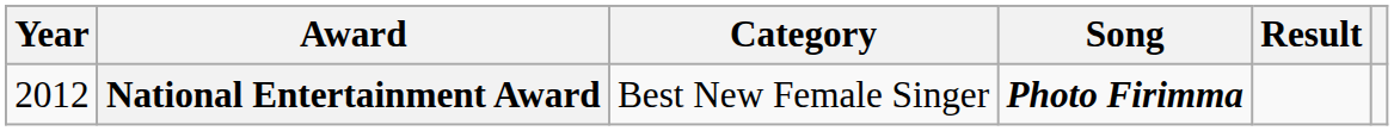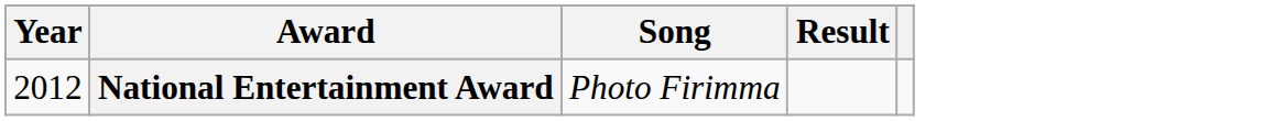 <table class="wikitable sortable plainrowheaders" style="text-align:center;">
 <tr>
 <th scope="col">Year</th>
 <th scope="col">Award</th>
-<th scope="col">Category</th>
 <th scope="col">Song</th>
 <th scope="col">Result</th>
 <th scope="col" class="unsortable"></th>
 </tr>
 <tr>
 <td>2012</td>
 <th scope="row">National Entertainment Award</th>
-<td>Best New Female Singer</td>
-<td><strong><em>Photo Firimma</em></strong></td>
+<td><em>Photo Firimma</em></td>
 <td></td>
 <td></td>
 </tr>
 </table>
